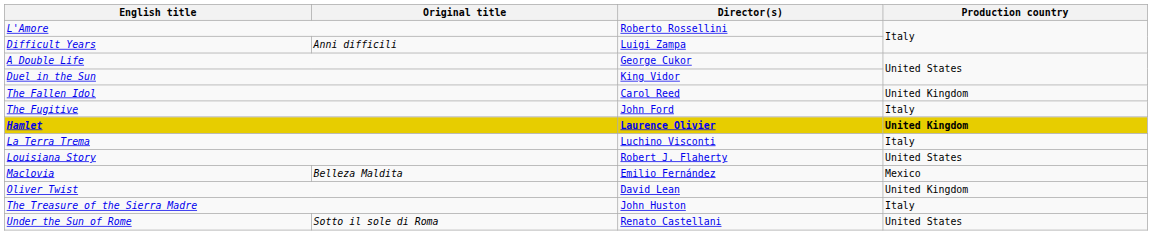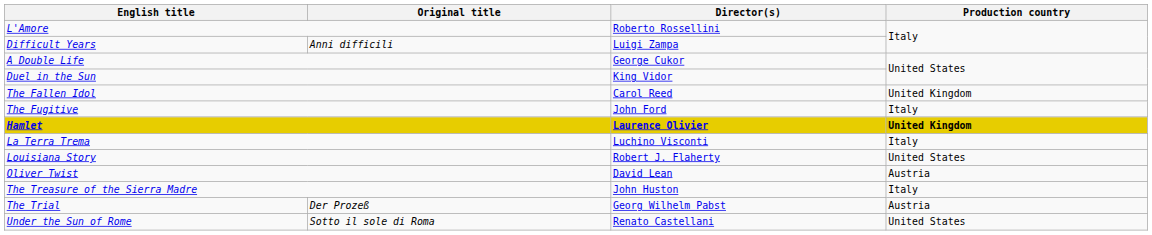 <table class="wikitable" width="95%">
 <tr>
 <th>English title</th>
 <th>Original title</th>
 <th>Director(s)</th>
 <th>Production country</th>
 </tr>
 <tr>
 <td colspan="2"><em><a href='#'>L'Amore</a></em></td>
 <td><a href='#'>Roberto Rossellini</a></td>
 <td rowspan="2">Italy</td>
 </tr>
 <tr>
 <td><em><a href='#'>Difficult Years</a></em></td>
 <td><em>Anni difficili</em></td>
 <td><a href='#'>Luigi Zampa</a></td>
 </tr>
 <tr>
 <td colspan="2"><em><a href='#'>A Double Life</a></em></td>
 <td><a href='#'>George Cukor</a></td>
 <td rowspan="2">United States</td>
 </tr>
 <tr>
 <td colspan="2"><em><a href='#'>Duel in the Sun</a></em></td>
 <td><a href='#'>King Vidor</a></td>
 </tr>
 <tr>
 <td colspan="2"><em><a href='#'>The Fallen Idol</a></em></td>
 <td><a href='#'>Carol Reed</a></td>
 <td>United Kingdom</td>
 </tr>
 <tr>
 <td colspan="2"><em><a href='#'>The Fugitive</a></em></td>
 <td><a href='#'>John Ford</a></td>
 <td>Italy</td>
 </tr>
 <tr style="background:#E7CD00;">
 <td colspan="2"><strong><em><a href='#'>Hamlet</a></em></strong></td>
 <td><strong><a href='#'>Laurence Olivier</a></strong></td>
 <td><strong>United Kingdom</strong></td>
 </tr>
 <tr>
 <td colspan="2"><em><a href='#'>La Terra Trema</a></em></td>
 <td><a href='#'>Luchino Visconti</a></td>
 <td>Italy</td>
 </tr>
 <tr>
 <td colspan="2"><em><a href='#'>Louisiana Story</a></em></td>
 <td><a href='#'>Robert J. Flaherty</a></td>
 <td>United States</td>
 </tr>
 <tr>
-<td><em><a href='#'>Maclovia</a></em></td>
-<td><em>Belleza Maldita</em></td>
-<td><a href='#'>Emilio Fernández</a></td>
-<td>Mexico</td>
-</tr>
-<tr>
 <td colspan="2"><em><a href='#'>Oliver Twist</a></em></td>
 <td><a href='#'>David Lean</a></td>
-<td>United Kingdom</td>
+<td>Austria</td>
 </tr>
 <tr>
 <td colspan="2"><em><a href='#'>The Treasure of the Sierra Madre</a></em></td>
 <td><a href='#'>John Huston</a></td>
 <td>Italy</td>
+</tr>
+<tr>
+<td><em><a href='#'>The Trial</a></em></td>
+<td><em>Der Prozeß</em></td>
+<td><a href='#'>Georg Wilhelm Pabst</a></td>
+<td>Austria</td>
 </tr>
 <tr>
 <td><em><a href='#'>Under the Sun of Rome</a></em></td>
 <td><em>Sotto il sole di Roma</em></td>
 <td><a href='#'>Renato Castellani</a></td>
 <td>United States</td>
 </tr>
 </table>
